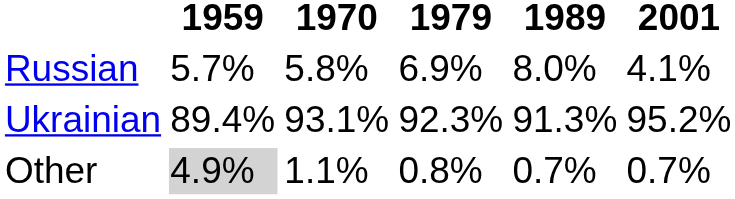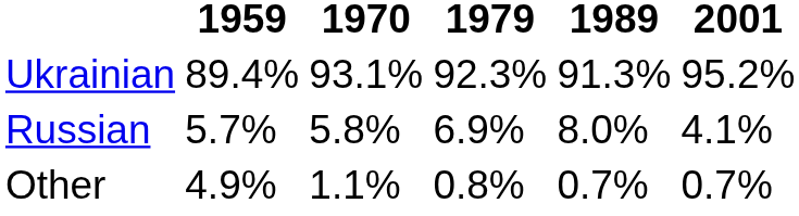 <table class="standard sortable">
 <tr>
 <th></th>
 <th>1959</th>
 <th>1970</th>
 <th>1979</th>
 <th>1989</th>
 <th>2001</th>
 </tr>
 <tr>
+<td><a href='#'>Ukrainian</a></td>
+<td>89.4%</td>
+<td>93.1%</td>
+<td>92.3%</td>
+<td>91.3%</td>
+<td>95.2%</td>
+</tr>
+<tr>
 <td><a href='#'>Russian</a></td>
 <td>5.7%</td>
 <td>5.8%</td>
 <td>6.9%</td>
 <td>8.0%</td>
 <td>4.1%</td>
 </tr>
 <tr>
-<td><a href='#'>Ukrainian</a></td>
-<td>89.4%</td>
-<td>93.1%</td>
-<td>92.3%</td>
-<td>91.3%</td>
-<td>95.2%</td>
-</tr>
-<tr>
 <td>Other</td>
-<td style="background: lightgrey;">4.9%</td>
+<td>4.9%</td>
 <td>1.1%</td>
 <td>0.8%</td>
 <td>0.7%</td>
 <td>0.7%</td>
 </tr>
 </table>
